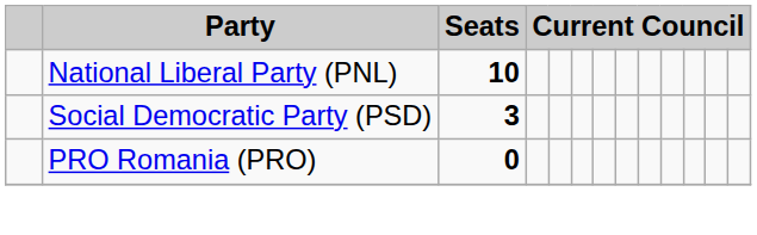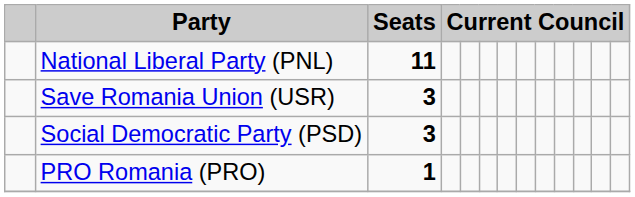 <table class="wikitable">
 <tr>
 <th style="background:#ccc">   </th>
 <th style="background:#ccc">Party</th>
 <th style="background:#ccc">Seats</th>
 <th style="background:#ccc" colspan="10">Current Council</th>
 </tr>
 <tr>
 <td>  </td>
 <td><a href='#'>National Liberal Party</a> (PNL)</td>
-<td style="text-align: right"><strong>10</strong></td>
+<td style="text-align: right"><strong>11</strong></td>
 <td>  </td>
 <td>  </td>
 <td>  </td>
 <td>  </td>
 <td>  </td>
 <td>  </td>
 <td>  </td>
 <td>  </td>
 <td>  </td>
 <td>  </td>
+</tr>
+<tr>
+<td>  </td>
+<td><a href='#'>Save Romania Union</a> (USR)</td>
+<td style="text-align: right"><strong>3</strong></td>
+<td>  </td>
+<td>  </td>
+<td>  </td>
+<td> </td>
+<td> </td>
+<td> </td>
+<td> </td>
+<td> </td>
+<td> </td>
+<td> </td>
 </tr>
 <tr>
 <td>  </td>
 <td><a href='#'>Social Democratic Party</a> (PSD)</td>
 <td style="text-align: right"><strong>3</strong></td>
 <td>  </td>
 <td>  </td>
 <td>  </td>
 <td> </td>
 <td> </td>
 <td> </td>
 <td> </td>
 <td> </td>
 <td> </td>
 <td> </td>
 </tr>
 <tr>
 <td>  </td>
 <td><a href='#'>PRO Romania</a> (PRO)</td>
-<td style="text-align: right"><strong>0</strong></td>
+<td style="text-align: right"><strong>1</strong></td>
 <td>  </td>
 <td> </td>
 <td> </td>
 <td> </td>
 <td> </td>
 <td> </td>
 <td> </td>
 <td> </td>
 <td> </td>
 <td> </td>
 </tr>
 <tr>
 </tr>
 </table>
